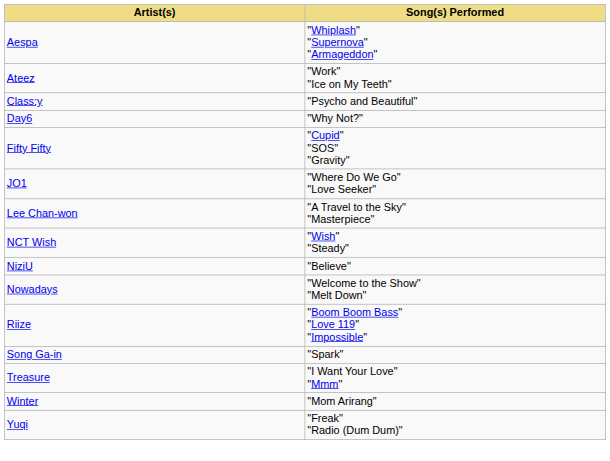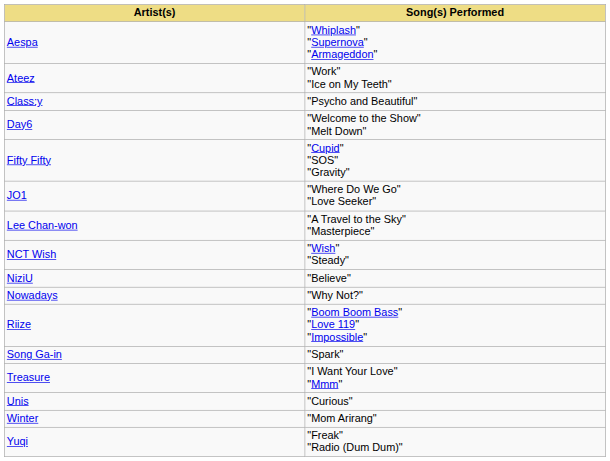 <table class="wikitable" style="width:70%">
 <tr>
 <th scope="col" style="background-color:#EEDD85; width:30%">Artist(s)</th>
 <th scope="col" style="background-color:#EEDD85; width:30%">Song(s) Performed</th>
 </tr>
 <tr>
 <td><a href='#'>Aespa</a></td>
 <td>"<a href='#'>Whiplash</a>"<br>"<a href='#'>Supernova</a>"<br>"<a href='#'>Armageddon</a>"</td>
 </tr>
 <tr>
 <td><a href='#'>Ateez</a></td>
 <td>"Work"<br>"Ice on My Teeth"</td>
 </tr>
 <tr>
 <td><a href='#'>Class:y</a></td>
 <td>"Psycho and Beautiful"</td>
 </tr>
 <tr>
 <td><a href='#'>Day6</a></td>
-<td>"Why Not?"</td>
+<td>"Welcome to the Show"<br>"Melt Down"</td>
 </tr>
 <tr>
 <td><a href='#'>Fifty Fifty</a></td>
 <td>"<a href='#'>Cupid</a>"<br>"SOS"<br>"Gravity"</td>
 </tr>
 <tr>
 <td><a href='#'>JO1</a></td>
 <td>"Where Do We Go"<br>"Love Seeker"</td>
 </tr>
 <tr>
 <td><a href='#'>Lee Chan-won</a></td>
 <td>"A Travel to the Sky"<br>"Masterpiece"</td>
 </tr>
 <tr>
 <td><a href='#'>NCT Wish</a></td>
 <td>"<a href='#'>Wish</a>"<br>"Steady"</td>
 </tr>
 <tr>
 <td><a href='#'>NiziU</a></td>
 <td>"Believe"</td>
 </tr>
 <tr>
 <td><a href='#'>Nowadays</a></td>
-<td>"Welcome to the Show"<br>"Melt Down"</td>
+<td>"Why Not?"</td>
 </tr>
 <tr>
 <td><a href='#'>Riize</a></td>
 <td>"<a href='#'>Boom Boom Bass</a>"<br>"<a href='#'>Love 119</a>"<br>"<a href='#'>Impossible</a>"</td>
 </tr>
 <tr>
 <td><a href='#'>Song Ga-in</a></td>
 <td>"Spark"</td>
 </tr>
 <tr>
 <td><a href='#'>Treasure</a></td>
 <td>"I Want Your Love"<br>"<a href='#'>Mmm</a>"</td>
 </tr>
 <tr>
+<td><a href='#'>Unis</a></td>
+<td>"Curious"</td>
+</tr>
+<tr>
 <td><a href='#'>Winter</a></td>
 <td>"Mom Arirang"</td>
 </tr>
 <tr>
 <td><a href='#'>Yuqi</a></td>
 <td>"Freak"<br>"Radio (Dum Dum)"</td>
 </tr>
 </table>
